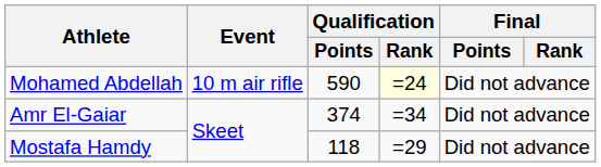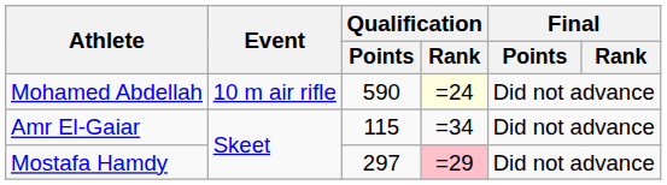 <table class="wikitable" style="font-size:90%">
 <tr>
 <th rowspan="2">Athlete</th>
 <th rowspan="2">Event</th>
 <th colspan=2>Qualification</th>
 <th colspan=2>Final</th>
 </tr>
 <tr style="font-size:95%">
 <th>Points</th>
 <th>Rank</th>
 <th>Points</th>
 <th>Rank</th>
 </tr>
 <tr align=center>
 <td align=left><a href='#'>Mohamed Abdellah</a></td>
 <td align=left><a href='#'>10 m air rifle</a></td>
 <td>590</td>
 <td style="background: lightyellow;">=24</td>
 <td colspan=2>Did not advance</td>
 </tr>
 <tr align=center>
 <td align=left><a href='#'>Amr El-Gaiar</a></td>
 <td align=left rowspan=2><a href='#'>Skeet</a></td>
-<td>374</td>
+<td>115</td>
 <td>=34</td>
 <td colspan=2>Did not advance</td>
 </tr>
 <tr align=center>
 <td align=left><a href='#'>Mostafa Hamdy</a></td>
-<td>118</td>
-<td>=29</td>
+<td>297</td>
+<td style="background: pink;">=29</td>
 <td colspan=2>Did not advance</td>
 </tr>
 </table>
